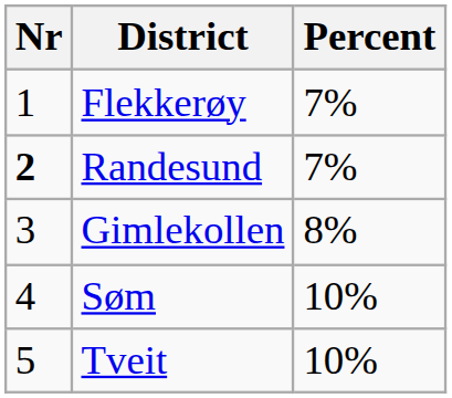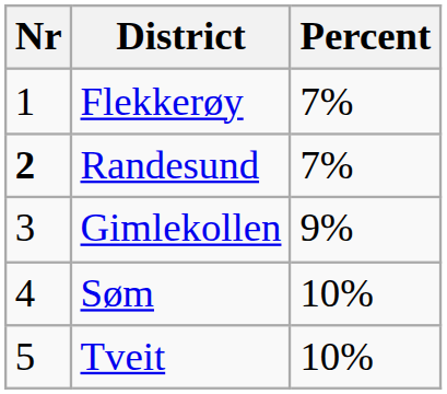 <table class="wikitable sortable">
 <tr>
 <th>Nr</th>
 <th>District</th>
 <th>Percent</th>
 </tr>
 <tr>
 <td>1</td>
 <td><a href='#'>Flekkerøy</a></td>
 <td>7%</td>
 </tr>
 <tr>
 <td><strong>2</strong></td>
 <td><a href='#'>Randesund</a></td>
 <td>7%</td>
 </tr>
 <tr>
 <td>3</td>
 <td><a href='#'>Gimlekollen</a></td>
-<td>8%</td>
+<td>9%</td>
 </tr>
 <tr>
 <td>4</td>
 <td><a href='#'>Søm</a></td>
 <td>10%</td>
 </tr>
 <tr>
 <td>5</td>
 <td><a href='#'>Tveit</a></td>
 <td>10%</td>
 </tr>
 </table>
